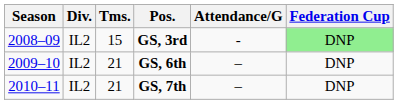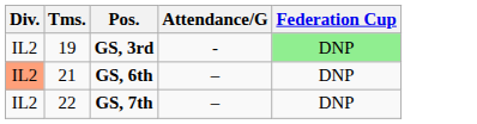 <table class="wikitable" style="text-align:center">
 <tr>
-<th>Season</th>
 <th>Div.</th>
 <th>Tms.</th>
 <th>Pos.</th>
 <th>Attendance/G</th>
 <th><a href='#'>Federation Cup</a></th>
 </tr>
 <tr>
-<td align=center><a href='#'>2008–09</a></td>
 <td align=center>IL2</td>
-<td align=center>15</td>
+<td align=center>19</td>
 <td align=center><strong>GS, 3rd</strong></td>
 <td align=center>-</td>
 <td align=center style="background: lightgreen;">DNP</td>
 </tr>
 <tr>
-<td align=center><a href='#'>2009–10</a></td>
-<td align=center>IL2</td>
+<td align=center style="background: lightsalmon;">IL2</td>
 <td align=center>21</td>
 <td align=center><strong>GS, 6th</strong></td>
 <td align=center>–</td>
 <td align=center>DNP</td>
 </tr>
 <tr>
-<td align=center><a href='#'>2010–11</a></td>
 <td align=center>IL2</td>
-<td align=center>21</td>
+<td align=center>22</td>
 <td align=center><strong>GS, 7th</strong></td>
 <td align=center>–</td>
 <td align=center>DNP</td>
 </tr>
 </table>
